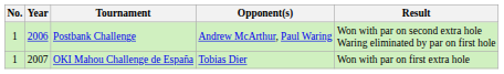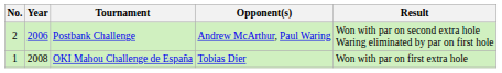 <table class="wikitable" style="font-size:95%;">
 <tr>
 <th>No.</th>
 <th>Year</th>
 <th>Tournament</th>
 <th>Opponent(s)</th>
 <th>Result</th>
 </tr>
 <tr style="background:#D0F0C0;">
-<td align=center>1</td>
+<td align=center>2</td>
 <td><a href='#'>2006</a></td>
 <td><a href='#'>Postbank Challenge</a></td>
 <td> <a href='#'>Andrew McArthur</a>,  <a href='#'>Paul Waring</a></td>
 <td>Won with par on second extra hole<br>Waring eliminated by par on first hole</td>
 </tr>
 <tr style="background:#D0F0C0;">
 <td align=center>1</td>
-<td>2007</td>
+<td>2008</td>
 <td><a href='#'>OKI Mahou Challenge de España</a></td>
 <td> <a href='#'>Tobias Dier</a></td>
 <td>Won with par on first extra hole</td>
 </tr>
 </table>
